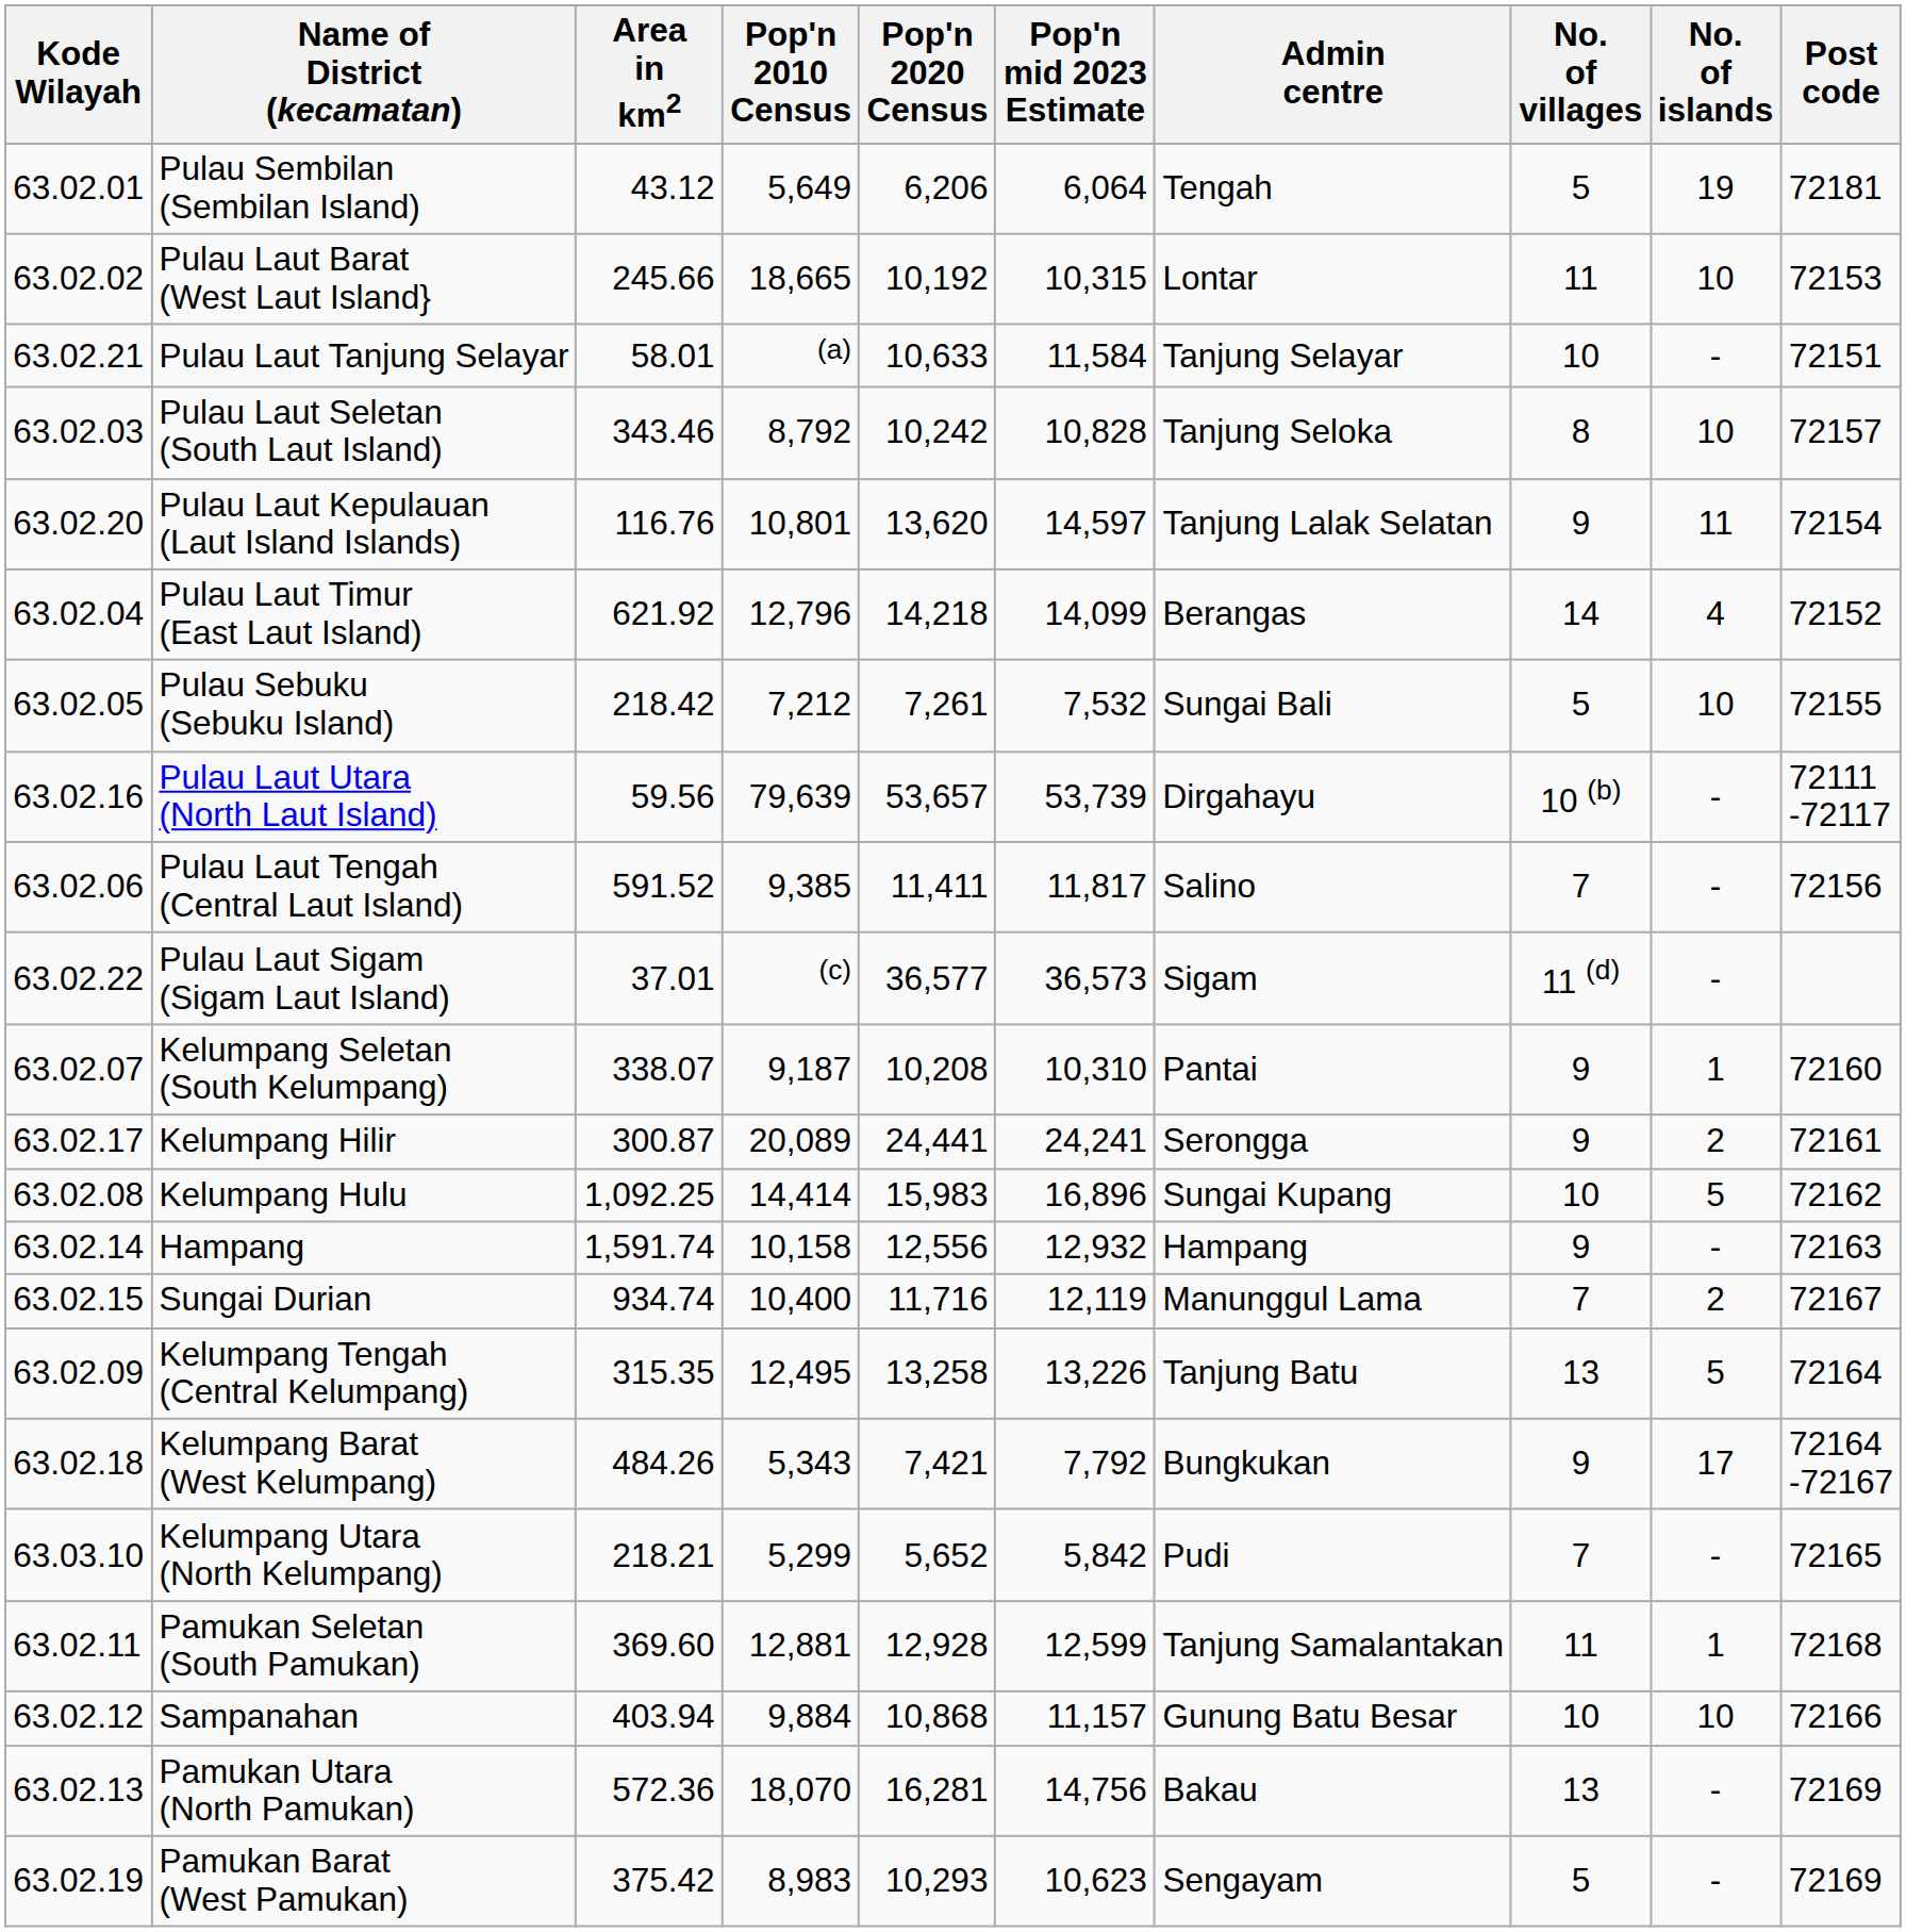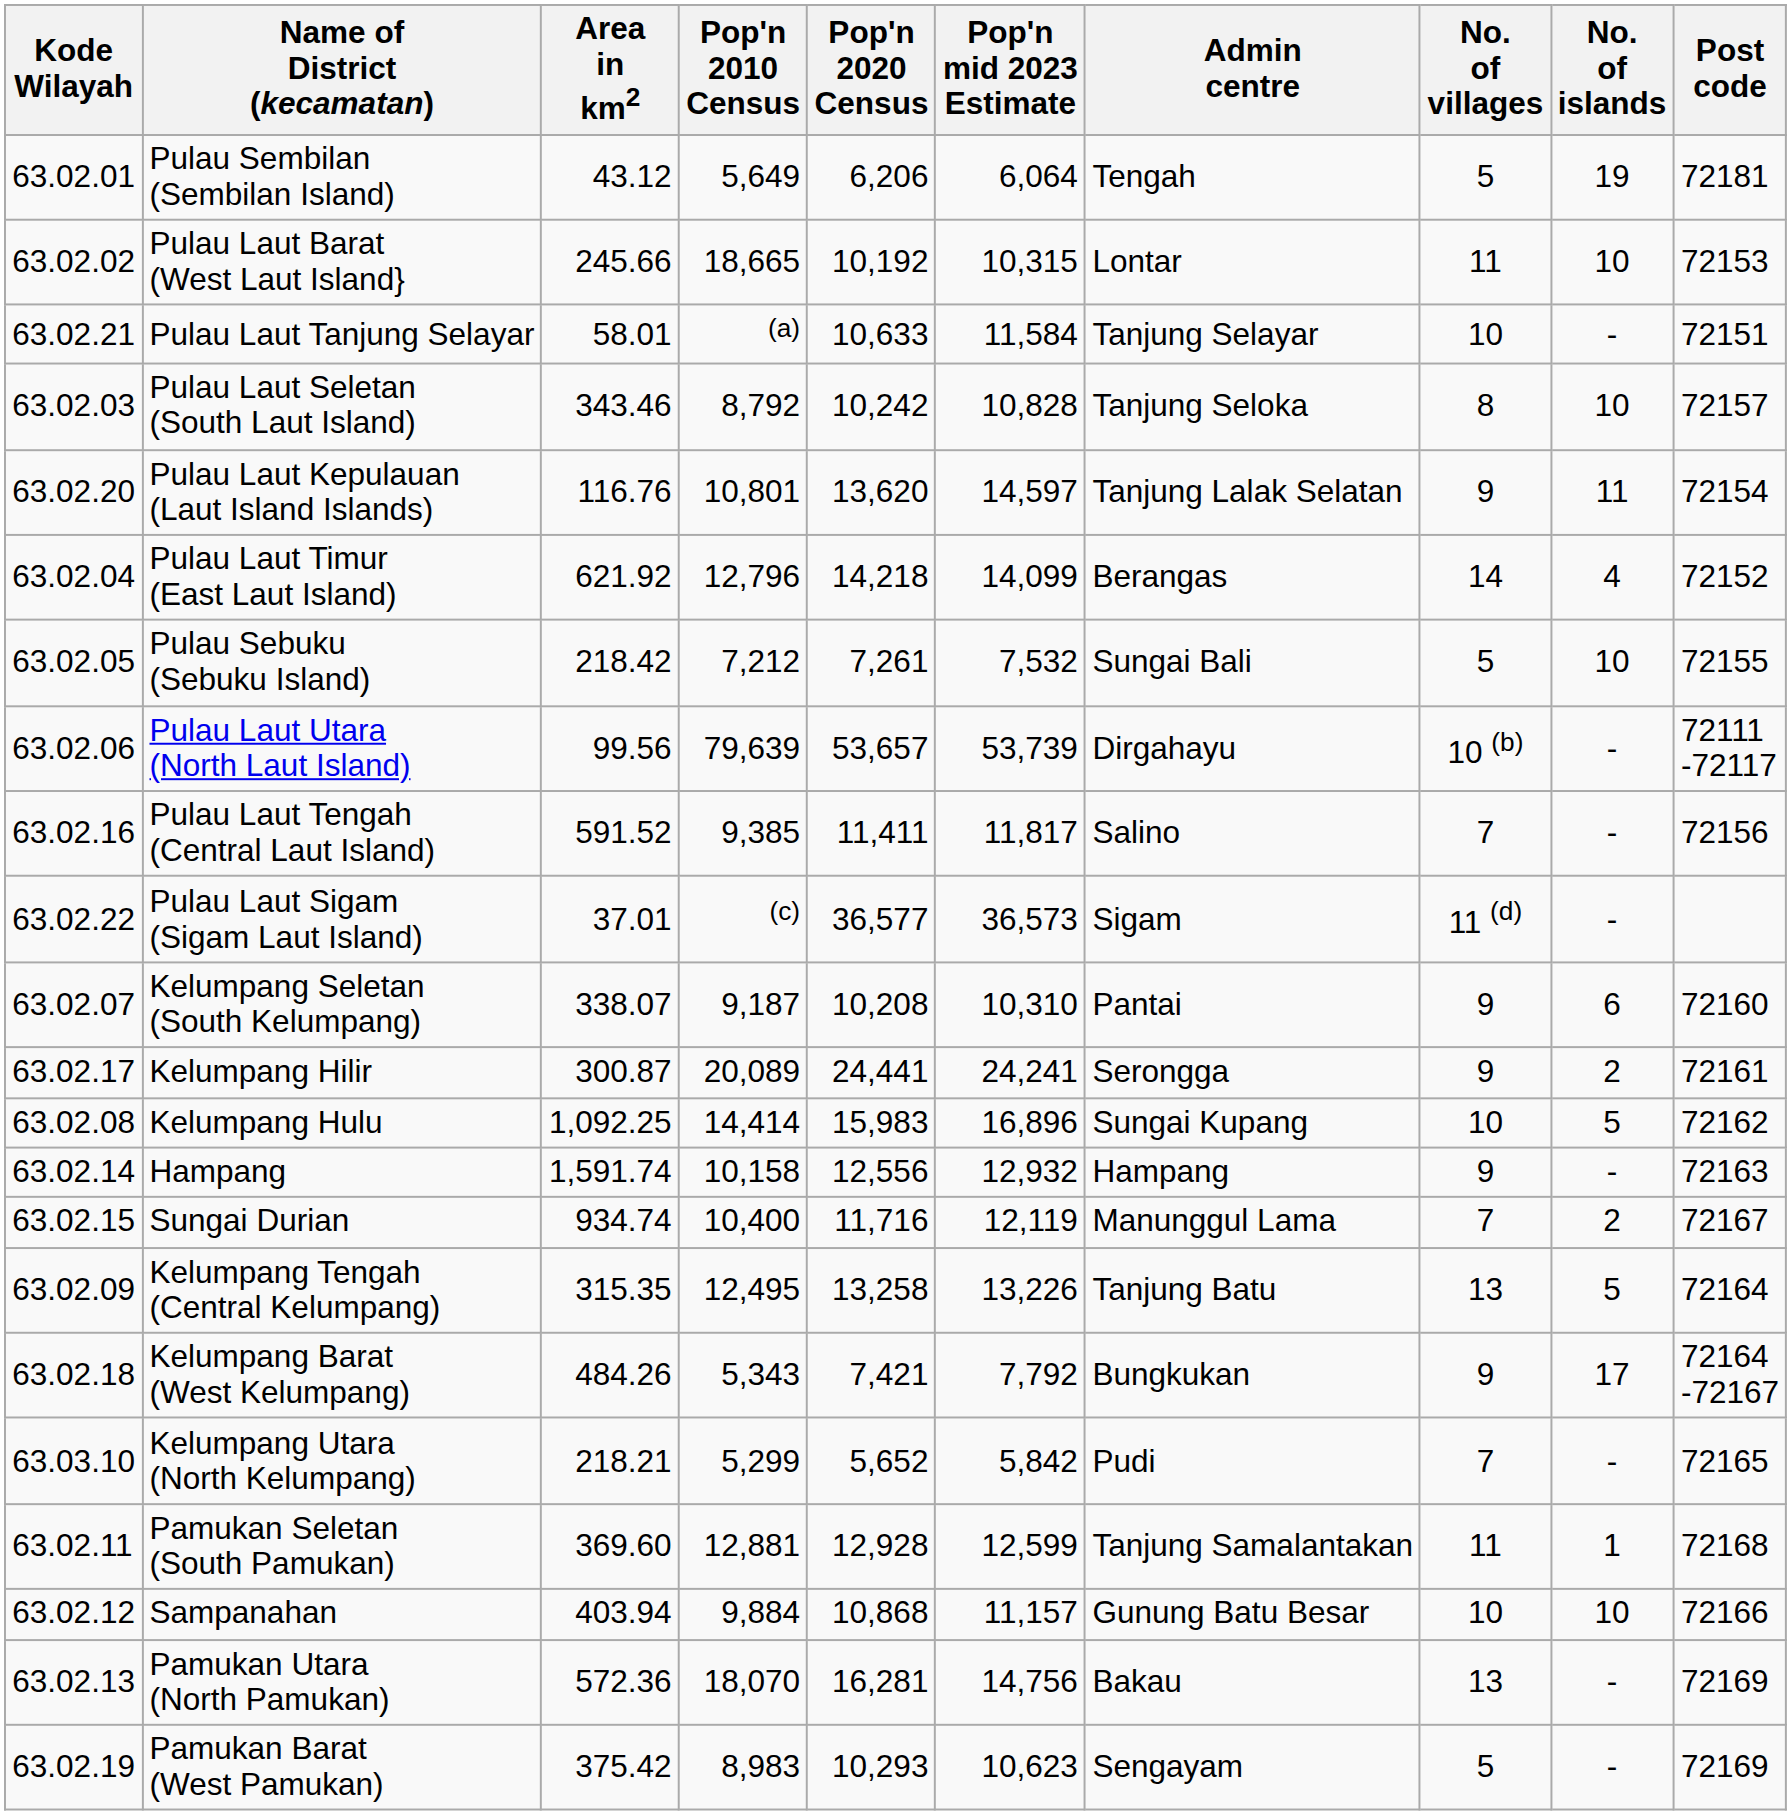 <table class="wikitable">
 <tr>
 <th>Kode <br>Wilayah</th>
 <th>Name of<br>District<br>(<em>kecamatan</em>)</th>
 <th>Area<br>in <br> km<sup>2</sup></th>
 <th>Pop'n <br>2010<br>Census</th>
 <th>Pop'n <br>2020<br>Census</th>
 <th>Pop'n <br>mid 2023<br>Estimate</th>
 <th>Admin<br>centre</th>
 <th>No.<br> of <br>villages</th>
 <th>No.<br> of <br>islands</th>
 <th>Post<br>code</th>
 </tr>
 <tr>
 <td>63.02.01</td>
 <td>Pulau Sembilan <br>(Sembilan Island)</td>
 <td align="right">43.12</td>
 <td align="right">5,649</td>
 <td align="right">6,206</td>
 <td align="right">6,064</td>
 <td>Tengah</td>
 <td align="center">5</td>
 <td align="center">19</td>
 <td>72181</td>
 </tr>
 <tr>
 <td>63.02.02</td>
 <td>Pulau Laut Barat<br>(West Laut Island}</td>
 <td align="right">245.66</td>
 <td align="right">18,665</td>
 <td align="right">10,192</td>
 <td align="right">10,315</td>
 <td>Lontar</td>
 <td align="center">11</td>
 <td align="center">10</td>
 <td>72153</td>
 </tr>
 <tr>
 <td>63.02.21</td>
 <td>Pulau Laut Tanjung Selayar</td>
 <td align="right">58.01</td>
 <td align="right"><sup>(a)</sup></td>
 <td align="right">10,633</td>
 <td align="right">11,584</td>
 <td>Tanjung Selayar</td>
 <td align="center">10</td>
 <td align="center">-</td>
 <td>72151</td>
 </tr>
 <tr>
 <td>63.02.03</td>
 <td>Pulau Laut Seletan<br>(South Laut Island)</td>
 <td align="right">343.46</td>
 <td align="right">8,792</td>
 <td align="right">10,242</td>
 <td align="right">10,828</td>
 <td>Tanjung Seloka</td>
 <td align="center">8</td>
 <td align="center">10</td>
 <td>72157</td>
 </tr>
 <tr>
 <td>63.02.20</td>
 <td>Pulau Laut Kepulauan<br>(Laut Island Islands)</td>
 <td align="right">116.76</td>
 <td align="right">10,801</td>
 <td align="right">13,620</td>
 <td align="right">14,597</td>
 <td>Tanjung Lalak Selatan</td>
 <td align="center">9</td>
 <td align="center">11</td>
 <td>72154</td>
 </tr>
 <tr>
 <td>63.02.04</td>
 <td>Pulau Laut Timur<br>(East Laut Island)</td>
 <td align="right">621.92</td>
 <td align="right">12,796</td>
 <td align="right">14,218</td>
 <td align="right">14,099</td>
 <td>Berangas</td>
 <td align="center">14</td>
 <td align="center">4</td>
 <td>72152</td>
 </tr>
 <tr>
 <td>63.02.05</td>
 <td>Pulau Sebuku<br>(Sebuku Island)</td>
 <td align="right">218.42</td>
 <td align="right">7,212</td>
 <td align="right">7,261</td>
 <td align="right">7,532</td>
 <td>Sungai Bali</td>
 <td align="center">5</td>
 <td align="center">10</td>
 <td>72155</td>
 </tr>
 <tr>
-<td>63.02.16</td>
+<td>63.02.06</td>
 <td><a href='#'>Pulau Laut Utara <br>(North Laut Island)</a></td>
-<td align="right">59.56</td>
+<td align="right">99.56</td>
 <td align="right">79,639</td>
 <td align="right">53,657</td>
 <td align="right">53,739</td>
 <td>Dirgahayu</td>
 <td align="center">10 <sup>(b)</sup></td>
 <td align="center">-</td>
 <td>72111<br>-72117</td>
 </tr>
 <tr>
-<td>63.02.06</td>
+<td>63.02.16</td>
 <td>Pulau Laut Tengah<br>(Central Laut Island)</td>
 <td align="right">591.52</td>
 <td align="right">9,385</td>
 <td align="right">11,411</td>
 <td align="right">11,817</td>
 <td>Salino</td>
 <td align="center">7</td>
 <td align="center">-</td>
 <td>72156</td>
 </tr>
 <tr>
 <td>63.02.22</td>
 <td>Pulau Laut Sigam <br>(Sigam Laut Island)</td>
 <td align="right">37.01</td>
 <td align="right"><sup>(c)</sup></td>
 <td align="right">36,577</td>
 <td align="right">36,573</td>
 <td>Sigam</td>
 <td align="center">11 <sup>(d)</sup></td>
 <td align="center">-</td>
 <td></td>
 </tr>
 <tr>
 <td>63.02.07</td>
 <td>Kelumpang Seletan<br>(South Kelumpang)</td>
 <td align="right">338.07</td>
 <td align="right">9,187</td>
 <td align="right">10,208</td>
 <td align="right">10,310</td>
 <td>Pantai</td>
 <td align="center">9</td>
-<td align="center">1</td>
+<td align="center">6</td>
 <td>72160</td>
 </tr>
 <tr>
 <td>63.02.17</td>
 <td>Kelumpang Hilir</td>
 <td align="right">300.87</td>
 <td align="right">20,089</td>
 <td align="right">24,441</td>
 <td align="right">24,241</td>
 <td>Serongga</td>
 <td align="center">9</td>
 <td align="center">2</td>
 <td>72161</td>
 </tr>
 <tr>
 <td>63.02.08</td>
 <td>Kelumpang Hulu</td>
 <td align="right">1,092.25</td>
 <td align="right">14,414</td>
 <td align="right">15,983</td>
 <td align="right">16,896</td>
 <td>Sungai Kupang</td>
 <td align="center">10</td>
 <td align="center">5</td>
 <td>72162</td>
 </tr>
 <tr>
 <td>63.02.14</td>
 <td>Hampang</td>
 <td align="right">1,591.74</td>
 <td align="right">10,158</td>
 <td align="right">12,556</td>
 <td align="right">12,932</td>
 <td>Hampang</td>
 <td align="center">9</td>
 <td align="center">-</td>
 <td>72163</td>
 </tr>
 <tr>
 <td>63.02.15</td>
 <td>Sungai Durian</td>
 <td align="right">934.74</td>
 <td align="right">10,400</td>
 <td align="right">11,716</td>
 <td align="right">12,119</td>
 <td>Manunggul Lama</td>
 <td align="center">7</td>
 <td align="center">2</td>
 <td>72167</td>
 </tr>
 <tr>
 <td>63.02.09</td>
 <td>Kelumpang Tengah<br>(Central Kelumpang)</td>
 <td align="right">315.35</td>
 <td align="right">12,495</td>
 <td align="right">13,258</td>
 <td align="right">13,226</td>
 <td>Tanjung Batu</td>
 <td align="center">13</td>
 <td align="center">5</td>
 <td>72164</td>
 </tr>
 <tr>
 <td>63.02.18</td>
 <td>Kelumpang Barat<br>(West Kelumpang)</td>
 <td align="right">484.26</td>
 <td align="right">5,343</td>
 <td align="right">7,421</td>
 <td align="right">7,792</td>
 <td>Bungkukan</td>
 <td align="center">9</td>
 <td align="center">17</td>
 <td>72164<br>-72167</td>
 </tr>
 <tr>
 <td>63.03.10</td>
 <td>Kelumpang Utara<br>(North Kelumpang)</td>
 <td align="right">218.21</td>
 <td align="right">5,299</td>
 <td align="right">5,652</td>
 <td align="right">5,842</td>
 <td>Pudi</td>
 <td align="center">7</td>
 <td align="center">-</td>
 <td>72165</td>
 </tr>
 <tr>
 <td>63.02.11</td>
 <td>Pamukan Seletan<br>(South Pamukan)</td>
 <td align="right">369.60</td>
 <td align="right">12,881</td>
 <td align="right">12,928</td>
 <td align="right">12,599</td>
 <td>Tanjung Samalantakan</td>
 <td align="center">11</td>
 <td align="center">1</td>
 <td>72168</td>
 </tr>
 <tr>
 <td>63.02.12</td>
 <td>Sampanahan</td>
 <td align="right">403.94</td>
 <td align="right">9,884</td>
 <td align="right">10,868</td>
 <td align="right">11,157</td>
 <td>Gunung Batu Besar</td>
 <td align="center">10</td>
 <td align="center">10</td>
 <td>72166</td>
 </tr>
 <tr>
 <td>63.02.13</td>
 <td>Pamukan Utara<br>(North Pamukan)</td>
 <td align="right">572.36</td>
 <td align="right">18,070</td>
 <td align="right">16,281</td>
 <td align="right">14,756</td>
 <td>Bakau</td>
 <td align="center">13</td>
 <td align="center">-</td>
 <td>72169</td>
 </tr>
 <tr>
 <td>63.02.19</td>
 <td>Pamukan Barat<br>(West Pamukan)</td>
 <td align="right">375.42</td>
 <td align="right">8,983</td>
 <td align="right">10,293</td>
 <td align="right">10,623</td>
 <td>Sengayam</td>
 <td align="center">5</td>
 <td align="center">-</td>
 <td>72169</td>
 </tr>
 </table>
